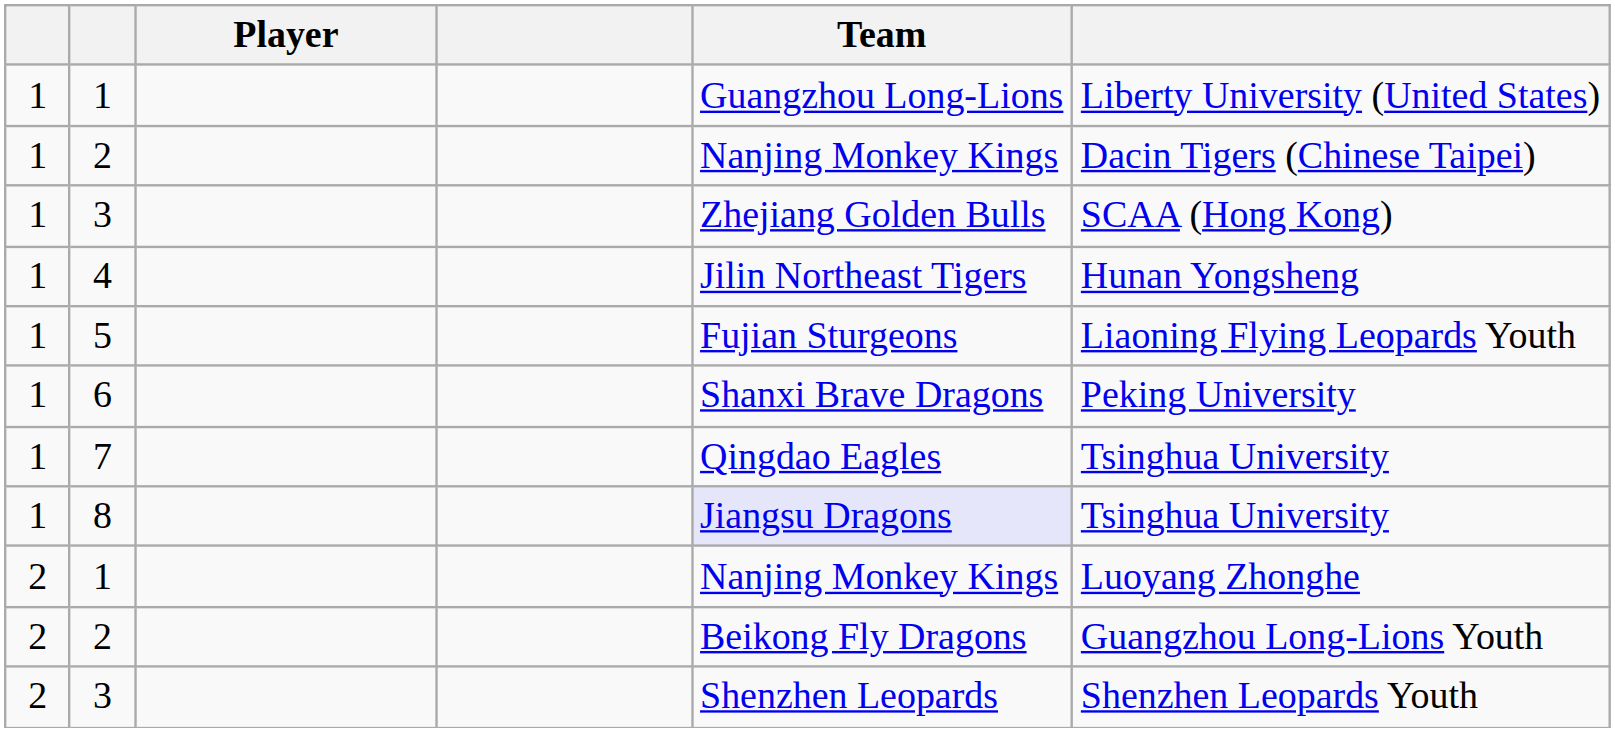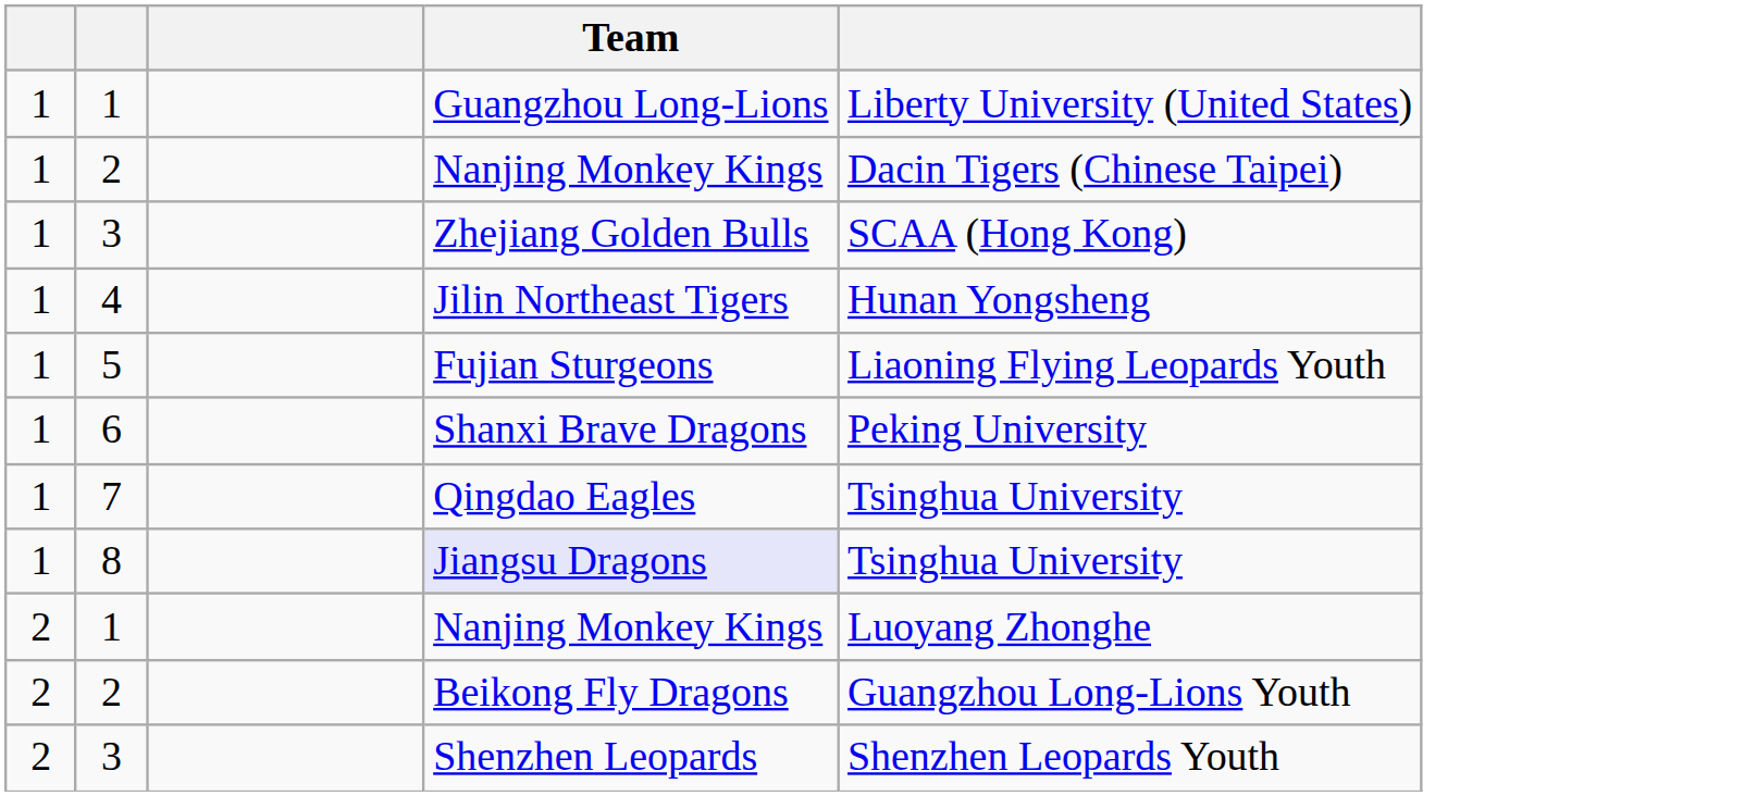 <table class="wikitable sortable" style="text-align:left">
 <tr>
 <th style="width:20px;"></th>
 <th style="width:20px;"></th>
-<th style="width:120px;">Player</th>
 <th style="width:100px;"></th>
 <th>Team</th>
 <th></th>
 </tr>
 <tr>
 <td style="text-align:center;">1</td>
 <td style="text-align:center;">1</td>
 <td></td>
-<td></td>
 <td><a href='#'>Guangzhou Long-Lions</a></td>
 <td><a href='#'>Liberty University</a> (<a href='#'>United States</a>)</td>
 </tr>
 <tr>
 <td style="text-align:center;">1</td>
 <td style="text-align:center;">2</td>
-<td></td>
 <td></td>
 <td><a href='#'>Nanjing Monkey Kings</a></td>
 <td><a href='#'>Dacin Tigers</a> (<a href='#'>Chinese Taipei</a>)</td>
 </tr>
 <tr>
 <td style="text-align:center;">1</td>
 <td style="text-align:center;">3</td>
 <td></td>
-<td></td>
 <td><a href='#'>Zhejiang Golden Bulls</a></td>
 <td><a href='#'>SCAA</a> (<a href='#'>Hong Kong</a>)</td>
 </tr>
 <tr>
 <td style="text-align:center;">1</td>
 <td style="text-align:center;">4</td>
-<td></td>
 <td></td>
 <td><a href='#'>Jilin Northeast Tigers</a></td>
 <td><a href='#'>Hunan Yongsheng</a></td>
 </tr>
 <tr>
 <td style="text-align:center;">1</td>
 <td style="text-align:center;">5</td>
 <td></td>
-<td></td>
 <td><a href='#'>Fujian Sturgeons</a></td>
 <td><a href='#'>Liaoning Flying Leopards</a> Youth</td>
 </tr>
 <tr>
 <td style="text-align:center;">1</td>
 <td style="text-align:center;">6</td>
-<td></td>
 <td></td>
 <td><a href='#'>Shanxi Brave Dragons</a></td>
 <td><a href='#'>Peking University</a></td>
 </tr>
 <tr>
 <td style="text-align:center;">1</td>
 <td style="text-align:center;">7</td>
 <td></td>
-<td></td>
 <td><a href='#'>Qingdao Eagles</a></td>
 <td><a href='#'>Tsinghua University</a></td>
 </tr>
 <tr>
 <td style="text-align:center;">1</td>
 <td style="text-align:center;">8</td>
-<td></td>
 <td></td>
 <td style="background: lavender;"><a href='#'>Jiangsu Dragons</a></td>
 <td><a href='#'>Tsinghua University</a></td>
 </tr>
 <tr>
 <td style="text-align:center;">2</td>
 <td style="text-align:center;">1</td>
 <td></td>
-<td></td>
 <td><a href='#'>Nanjing Monkey Kings</a></td>
 <td><a href='#'>Luoyang Zhonghe</a></td>
 </tr>
 <tr>
 <td style="text-align:center;">2</td>
 <td style="text-align:center;">2</td>
-<td></td>
 <td></td>
 <td><a href='#'>Beikong Fly Dragons</a></td>
 <td><a href='#'>Guangzhou Long-Lions</a> Youth</td>
 </tr>
 <tr>
 <td style="text-align:center;">2</td>
 <td style="text-align:center;">3</td>
 <td></td>
-<td></td>
 <td><a href='#'>Shenzhen Leopards</a></td>
 <td><a href='#'>Shenzhen Leopards</a> Youth</td>
 </tr>
 </table>
